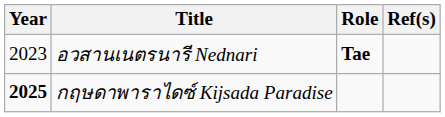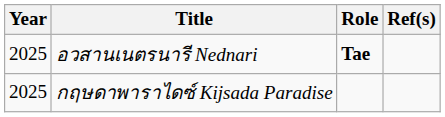 <table class="wikitable sortable">
 <tr>
 <th scope="col">Year</th>
 <th scope="col">Title</th>
 <th scope="col">Role</th>
 <th scope="col" class="unsortable">Ref(s)</th>
 </tr>
 <tr>
-<td>2023</td>
+<td>2025</td>
 <td><em>อวสานเนตรนารี Nednari</em></td>
 <td><strong>Tae</strong></td>
 <td></td>
 </tr>
 <tr>
-<td><strong>2025</strong></td>
+<td>2025</td>
 <td><em>กฤษดาพาราไดซ์ Kijsada Paradise</em></td>
 <td></td>
 <td></td>
 </tr>
 </table>
